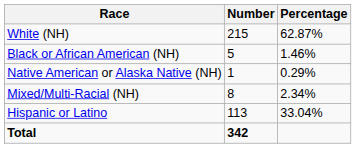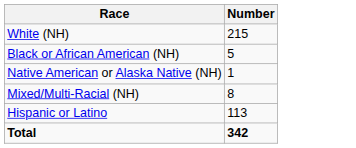 <table class="wikitable">
 <tr>
 <th>Race</th>
 <th>Number</th>
-<th>Percentage</th>
 </tr>
 <tr>
 <td><a href='#'>White</a> (NH)</td>
 <td>215</td>
-<td>62.87%</td>
 </tr>
 <tr>
 <td><a href='#'>Black or African American</a> (NH)</td>
 <td>5</td>
-<td>1.46%</td>
 </tr>
 <tr>
 <td><a href='#'>Native American</a> or <a href='#'>Alaska Native</a> (NH)</td>
 <td>1</td>
-<td>0.29%</td>
 </tr>
 <tr>
 <td><a href='#'>Mixed/Multi-Racial</a> (NH)</td>
 <td>8</td>
-<td>2.34%</td>
 </tr>
 <tr>
 <td><a href='#'>Hispanic or Latino</a></td>
 <td>113</td>
-<td>33.04%</td>
 </tr>
 <tr>
 <td><strong>Total</strong></td>
 <td><strong>342</strong></td>
-<td></td>
 </tr>
 </table>
